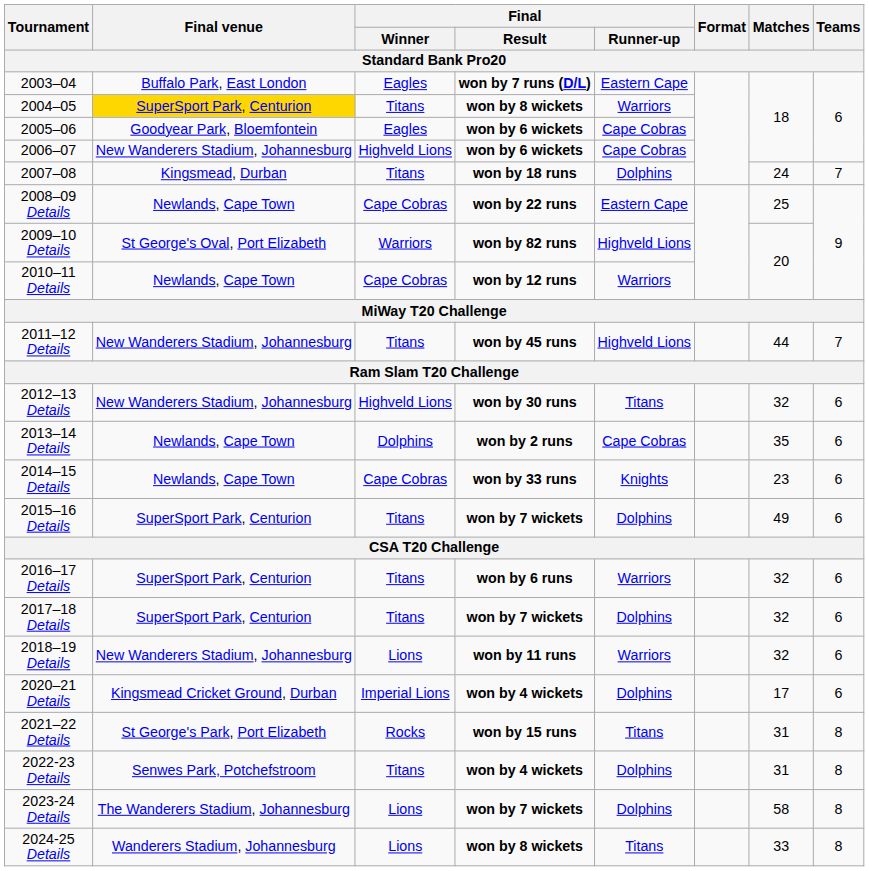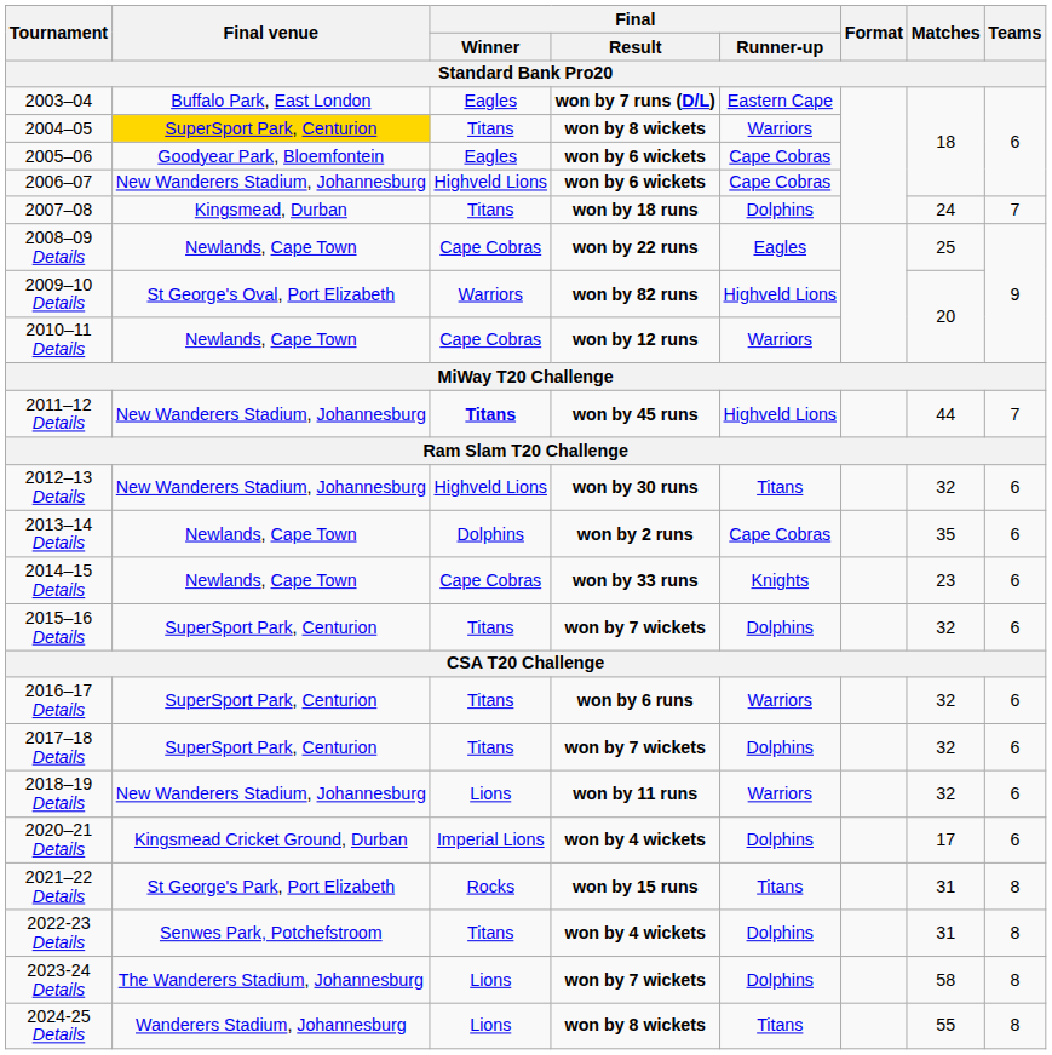 <table class="wikitable" style="font-size:90%; text-align: center;">
 <tr>
 <th rowspan=2>Tournament</th>
 <th rowspan=2>Final venue</th>
 <th colspan=3>Final</th>
 <th rowspan="2">Format</th>
 <th rowspan=2>Matches</th>
 <th rowspan=2>Teams</th>
 </tr>
 <tr>
 <th>Winner</th>
 <th>Result</th>
 <th>Runner-up</th>
 </tr>
 <tr>
 <th colspan=8>Standard Bank Pro20</th>
 </tr>
 <tr>
 <td>2003–04<br><em></em></td>
 <td><a href='#'>Buffalo Park</a>, <a href='#'>East London</a></td>
 <td><a href='#'>Eagles</a><br></td>
 <td><strong>won by 7 runs (<a href='#'>D/L</a>)</strong><br></td>
 <td><a href='#'>Eastern Cape</a><br></td>
 <td rowspan=5></td>
 <td rowspan=4>18</td>
 <td rowspan=4>6</td>
 </tr>
 <tr>
 <td>2004–05<br><em></em></td>
 <td style="background: gold;"><a href='#'>SuperSport Park</a>, <a href='#'>Centurion</a></td>
 <td><a href='#'>Titans</a><br></td>
 <td><strong>won by 8 wickets</strong><br></td>
 <td><a href='#'>Warriors</a><br></td>
 </tr>
 <tr>
 <td>2005–06<br><em></em></td>
 <td><a href='#'>Goodyear Park</a>, <a href='#'>Bloemfontein</a></td>
 <td><a href='#'>Eagles</a><br></td>
 <td><strong>won by 6 wickets</strong><br></td>
 <td><a href='#'>Cape Cobras</a><br></td>
 </tr>
 <tr>
 <td>2006–07<br><em></em></td>
 <td><a href='#'>New Wanderers Stadium</a>, <a href='#'>Johannesburg</a></td>
 <td><a href='#'>Highveld Lions</a><br></td>
 <td><strong>won by 6 wickets</strong><br></td>
 <td><a href='#'>Cape Cobras</a><br></td>
 </tr>
 <tr>
 <td>2007–08<br><em></em></td>
 <td><a href='#'>Kingsmead</a>, <a href='#'>Durban</a></td>
 <td><a href='#'>Titans</a><br></td>
 <td><strong>won by 18 runs</strong><br></td>
 <td><a href='#'>Dolphins</a><br></td>
 <td>24</td>
 <td>7</td>
 </tr>
 <tr>
 <td>2008–09<br><em><a href='#'>Details</a></em></td>
 <td><a href='#'>Newlands</a>, <a href='#'>Cape Town</a></td>
 <td><a href='#'>Cape Cobras</a><br></td>
 <td><strong>won by 22 runs</strong><br></td>
-<td><a href='#'>Eastern Cape</a><br></td>
+<td><a href='#'>Eagles</a><br></td>
 <td rowspan=3></td>
 <td>25</td>
 <td rowspan=3>9</td>
 </tr>
 <tr>
 <td>2009–10<br><em><a href='#'>Details</a></em></td>
 <td><a href='#'>St George's Oval</a>, <a href='#'>Port Elizabeth</a></td>
 <td><a href='#'>Warriors</a><br></td>
 <td><strong>won by 82 runs</strong><br></td>
 <td><a href='#'>Highveld Lions</a><br></td>
 <td rowspan=2>20</td>
 </tr>
 <tr>
 <td>2010–11<br><em><a href='#'>Details</a></em></td>
 <td><a href='#'>Newlands</a>, <a href='#'>Cape Town</a></td>
 <td><a href='#'>Cape Cobras</a><br></td>
 <td><strong>won by 12 runs</strong><br></td>
 <td><a href='#'>Warriors</a><br></td>
 </tr>
 <tr>
 <th colspan=8>MiWay T20 Challenge</th>
 </tr>
 <tr>
 <td>2011–12<br><em><a href='#'>Details</a></em></td>
 <td><a href='#'>New Wanderers Stadium</a>, <a href='#'>Johannesburg</a></td>
-<td><a href='#'>Titans</a><br></td>
+<td><strong><a href='#'>Titans</a><br></strong></td>
 <td><strong>won by 45 runs</strong><br></td>
 <td><a href='#'>Highveld Lions</a><br></td>
 <td></td>
 <td>44</td>
 <td>7</td>
 </tr>
 <tr>
 <th colspan=8>Ram Slam T20 Challenge</th>
 </tr>
 <tr>
 <td>2012–13<br><em><a href='#'>Details</a></em></td>
 <td><a href='#'>New Wanderers Stadium</a>, <a href='#'>Johannesburg</a></td>
 <td><a href='#'>Highveld Lions</a><br></td>
 <td><strong>won by 30 runs</strong><br></td>
 <td><a href='#'>Titans</a><br></td>
 <td></td>
 <td>32</td>
 <td>6</td>
 </tr>
 <tr>
 <td>2013–14<br><em><a href='#'>Details</a></em></td>
 <td><a href='#'>Newlands</a>, <a href='#'>Cape Town</a></td>
 <td><a href='#'>Dolphins</a><br></td>
 <td><strong>won by 2 runs</strong><br></td>
 <td><a href='#'>Cape Cobras</a><br></td>
 <td></td>
 <td>35</td>
 <td>6</td>
 </tr>
 <tr>
 <td>2014–15<br><em><a href='#'>Details</a></em></td>
 <td><a href='#'>Newlands</a>, <a href='#'>Cape Town</a></td>
 <td><a href='#'>Cape Cobras</a><br></td>
 <td><strong>won by 33 runs</strong><br></td>
 <td><a href='#'>Knights</a><br></td>
 <td></td>
 <td>23</td>
 <td>6</td>
 </tr>
 <tr>
 <td>2015–16<br><em><a href='#'>Details</a></em></td>
 <td><a href='#'>SuperSport Park</a>, <a href='#'>Centurion</a></td>
 <td><a href='#'>Titans</a><br></td>
 <td><strong>won by 7 wickets</strong><br></td>
 <td><a href='#'>Dolphins</a><br></td>
 <td></td>
-<td>49</td>
+<td>32</td>
 <td>6</td>
 </tr>
 <tr>
 <th colspan=8>CSA T20 Challenge</th>
 </tr>
 <tr>
 <td>2016–17<br><em><a href='#'>Details</a></em></td>
 <td><a href='#'>SuperSport Park</a>, <a href='#'>Centurion</a></td>
 <td><a href='#'>Titans</a><br></td>
 <td><strong>won by 6 runs</strong><br></td>
 <td><a href='#'>Warriors</a><br></td>
 <td></td>
 <td>32</td>
 <td>6</td>
 </tr>
 <tr>
 <td>2017–18<br><em><a href='#'>Details</a></em></td>
 <td><a href='#'>SuperSport Park</a>, <a href='#'>Centurion</a></td>
 <td><a href='#'>Titans</a><br></td>
 <td><strong>won by 7 wickets</strong><br></td>
 <td><a href='#'>Dolphins</a><br></td>
 <td></td>
 <td>32</td>
 <td>6</td>
 </tr>
 <tr>
 <td>2018–19<br><em><a href='#'>Details</a></em></td>
 <td><a href='#'>New Wanderers Stadium</a>, <a href='#'>Johannesburg</a></td>
 <td><a href='#'>Lions</a><br></td>
 <td><strong>won by 11 runs</strong><br></td>
 <td><a href='#'>Warriors</a><br></td>
 <td></td>
 <td>32</td>
 <td>6</td>
 </tr>
 <tr>
 <td>2020–21<br><em><a href='#'>Details</a></em></td>
 <td><a href='#'>Kingsmead Cricket Ground</a>, <a href='#'>Durban</a></td>
 <td><a href='#'>Imperial Lions</a><br></td>
 <td><strong>won by 4 wickets</strong><br></td>
 <td><a href='#'>Dolphins</a><br> </td>
 <td></td>
 <td>17</td>
 <td>6</td>
 </tr>
 <tr>
 <td>2021–22<br><em><a href='#'>Details</a></em></td>
 <td><a href='#'>St George's Park</a>, <a href='#'>Port Elizabeth</a></td>
 <td><a href='#'>Rocks</a><br></td>
 <td><strong>won by 15 runs</strong><br></td>
 <td><a href='#'>Titans</a><br></td>
 <td></td>
 <td>31</td>
 <td>8</td>
 </tr>
 <tr>
 <td>2022-23<br><em><a href='#'>Details</a></em></td>
 <td><a href='#'>Senwes Park, Potchefstroom</a></td>
 <td><a href='#'>Titans</a><br></td>
 <td><strong>won by 4 wickets</strong><br></td>
 <td><a href='#'>Dolphins</a><br></td>
 <td></td>
 <td>31</td>
 <td>8</td>
 </tr>
 <tr>
 <td>2023-24<br><em><a href='#'>Details</a></em></td>
 <td><a href='#'>The Wanderers Stadium</a>, <a href='#'>Johannesburg</a></td>
 <td><a href='#'>Lions</a><br></td>
 <td><strong>won by 7 wickets</strong><br></td>
 <td><a href='#'>Dolphins</a><br></td>
 <td></td>
 <td>58</td>
 <td>8</td>
 </tr>
 <tr>
 <td>2024-25<br><em><a href='#'>Details</a></em></td>
 <td><a href='#'>Wanderers Stadium</a>, <a href='#'>Johannesburg</a></td>
 <td><a href='#'>Lions</a><br></td>
 <td><strong>won by 8 wickets</strong><br></td>
 <td><a href='#'>Titans</a><br></td>
 <td></td>
-<td>33</td>
+<td>55</td>
 <td>8</td>
 </tr>
 </table>
